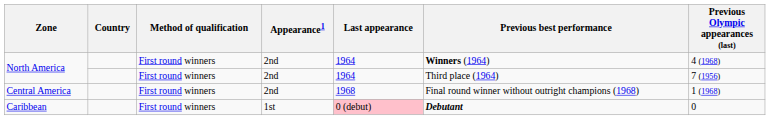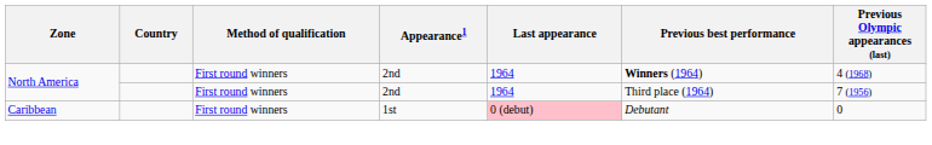 <table class="wikitable sortable">
 <tr>
 <th>Zone</th>
 <th>Country</th>
 <th>Method of qualification</th>
 <th>Appearance<sup><strong><a href='#'>1</a></strong></sup></th>
 <th>Last appearance</th>
 <th>Previous best performance</th>
 <th width=10%>Previous <a href='#'>Olympic</a> appearances<br><small>(last)</small></th>
 </tr>
 <tr>
 <td rowspan=2><a href='#'>North America</a></td>
 <td></td>
 <td><a href='#'>First round</a> winners</td>
 <td>2nd</td>
 <td><a href='#'>1964</a></td>
 <td><strong>Winners</strong> (<a href='#'>1964</a>)</td>
 <td>4 <small>(<a href='#'>1968</a>)</small></td>
 </tr>
 <tr>
 <td></td>
 <td><a href='#'>First round</a> winners</td>
 <td>2nd</td>
 <td><a href='#'>1964</a></td>
 <td>Third place (<a href='#'>1964</a>)</td>
 <td>7 <small>(<a href='#'>1956</a>)</small></td>
 </tr>
 <tr>
-<td><a href='#'>Central America</a></td>
-<td></td>
-<td><a href='#'>First round</a> winners</td>
-<td>2nd</td>
-<td><a href='#'>1968</a></td>
-<td>Final round winner without outright champions (<a href='#'>1968</a>)</td>
-<td>1 <small>(<a href='#'>1968</a>)</small></td>
-</tr>
-<tr>
 <td><a href='#'>Caribbean</a></td>
 <td></td>
 <td><a href='#'>First round</a> winners</td>
 <td>1st</td>
 <td style="background: pink;">0 (debut)</td>
-<td><strong><em>Debutant</em></strong></td>
+<td><em>Debutant</em></td>
 <td>0</td>
 </tr>
 </table>
